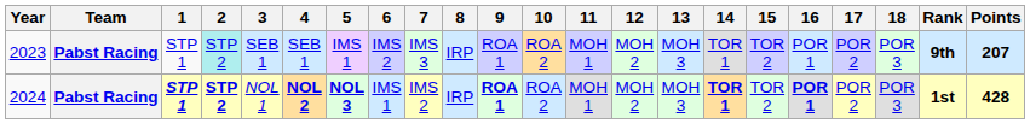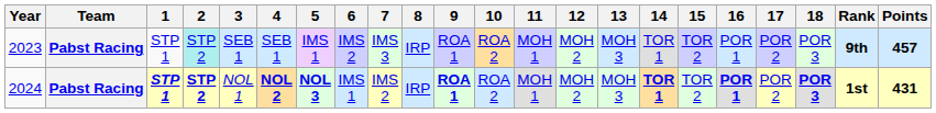 <table class="wikitable" style="text-align:center; font-size:85%">
 <tr>
 <th>Year</th>
 <th>Team</th>
 <th>1</th>
 <th>2</th>
 <th>3</th>
 <th>4</th>
 <th>5</th>
 <th>6</th>
 <th>7</th>
 <th>8</th>
 <th>9</th>
 <th>10</th>
 <th>11</th>
 <th>12</th>
 <th>13</th>
 <th>14</th>
 <th>15</th>
 <th>16</th>
 <th>17</th>
 <th>18</th>
 <th>Rank</th>
 <th>Points</th>
 </tr>
 <tr>
 <td><a href='#'>2023</a></td>
 <th nowrap><a href='#'>Pabst Racing</a></th>
 <td><a href='#'>STP<br>1</a><br></td>
 <td style="background: paleturquoise;"><a href='#'>STP<br>2</a><br></td>
 <td style="background:#CFEAFF;"><a href='#'>SEB<br>1</a><br></td>
 <td style="background:#CFEAFF;"><a href='#'>SEB<br>1</a><br></td>
 <td style="background:#EFCFFF;"><a href='#'>IMS<br>1</a> <br></td>
 <td style="background:#CFCFFF;"><a href='#'>IMS<br>2</a> <br></td>
 <td style="background:#DFFFDF;"><a href='#'>IMS<br>3</a><br></td>
 <td style="background:#CFEAFF;"><a href='#'>IRP</a><br></td>
 <td style="background:#CFCFFF;"><a href='#'>ROA<br>1</a><br></td>
 <td style="background:#FFDF9F;"><a href='#'>ROA<br>2</a><br></td>
 <td style="background:#CFCFFF;"><a href='#'>MOH<br>1</a> <br></td>
 <td style="background:#DFFFDF;"><a href='#'>MOH<br>2</a><br></td>
 <td style="background:#CFEAFF;"><a href='#'>MOH<br>3</a><br></td>
 <td style="background:#DFDFDF;"><a href='#'>TOR<br>1</a><br></td>
 <td style="background:#CFCFFF;"><a href='#'>TOR<br>2</a><br></td>
 <td style="background:#CFEAFF;"><a href='#'>POR<br>1</a><br></td>
 <td style="background:#CFCFFF;"><a href='#'>POR<br>2</a><br></td>
 <td style="background:#DFFFDF;"><a href='#'>POR<br>3</a><br></td>
 <th style="background:#CFEAFF;">9th</th>
-<th style="background:#CFEAFF;">207</th>
+<th style="background:#CFEAFF;">457</th>
 </tr>
 <tr>
 <td><a href='#'>2024</a></td>
 <th nowrap><a href='#'>Pabst Racing</a></th>
 <td style="background:#FFFFBF;"><strong><em><a href='#'>STP<br>1</a></em></strong><br></td>
 <td style="background:#FFFFBF;"><strong><a href='#'>STP<br>2</a></strong><br></td>
 <td style="background:#FFFFBF;"><em><a href='#'>NOL<br>1</a></em><br></td>
 <td style="background:#FFDF9F;"><strong><a href='#'>NOL<br>2</a></strong><br></td>
 <td style="background:#DFFFDF;"><strong><a href='#'>NOL<br>3</a></strong><br></td>
 <td style="background:#CFEAFF;"><a href='#'>IMS<br>1</a><br></td>
 <td style="background:#FFFFBF;"><a href='#'>IMS<br>2</a><br></td>
 <td style="background:#CFEAFF;"><a href='#'>IRP</a><br></td>
 <td style="background:#DFFFDF;"><strong><a href='#'>ROA<br>1</a></strong><br></td>
 <td style="background:#CFEAFF;"><a href='#'>ROA<br>2</a><br></td>
 <td style="background:#DFDFDF;"><a href='#'>MOH<br>1</a><br></td>
 <td style="background:#DFFFDF;"><a href='#'>MOH<br>2</a><br></td>
 <td style="background:#DFFFDF;"><a href='#'>MOH<br>3</a><br></td>
 <td style="background:#FFDF9F;"><strong><a href='#'>TOR<br>1</a></strong><br></td>
 <td style="background:#DFFFDF;"><a href='#'>TOR<br>2</a><br></td>
 <td style="background:#DFDFDF;"><strong><a href='#'>POR<br>1</a></strong><br></td>
 <td style="background:#FFFFBF;"><a href='#'>POR<br>2</a><br></td>
-<td style="background:#DFDFDF;"><a href='#'>POR<br>3</a><br></td>
+<td style="background:#DFDFDF;"><strong><a href='#'>POR<br>3</a><br></strong></td>
 <th style="background:#FFFFBF;">1st</th>
-<th style="background:#FFFFBF;">428</th>
+<th style="background:#FFFFBF;">431</th>
 </tr>
 </table>
